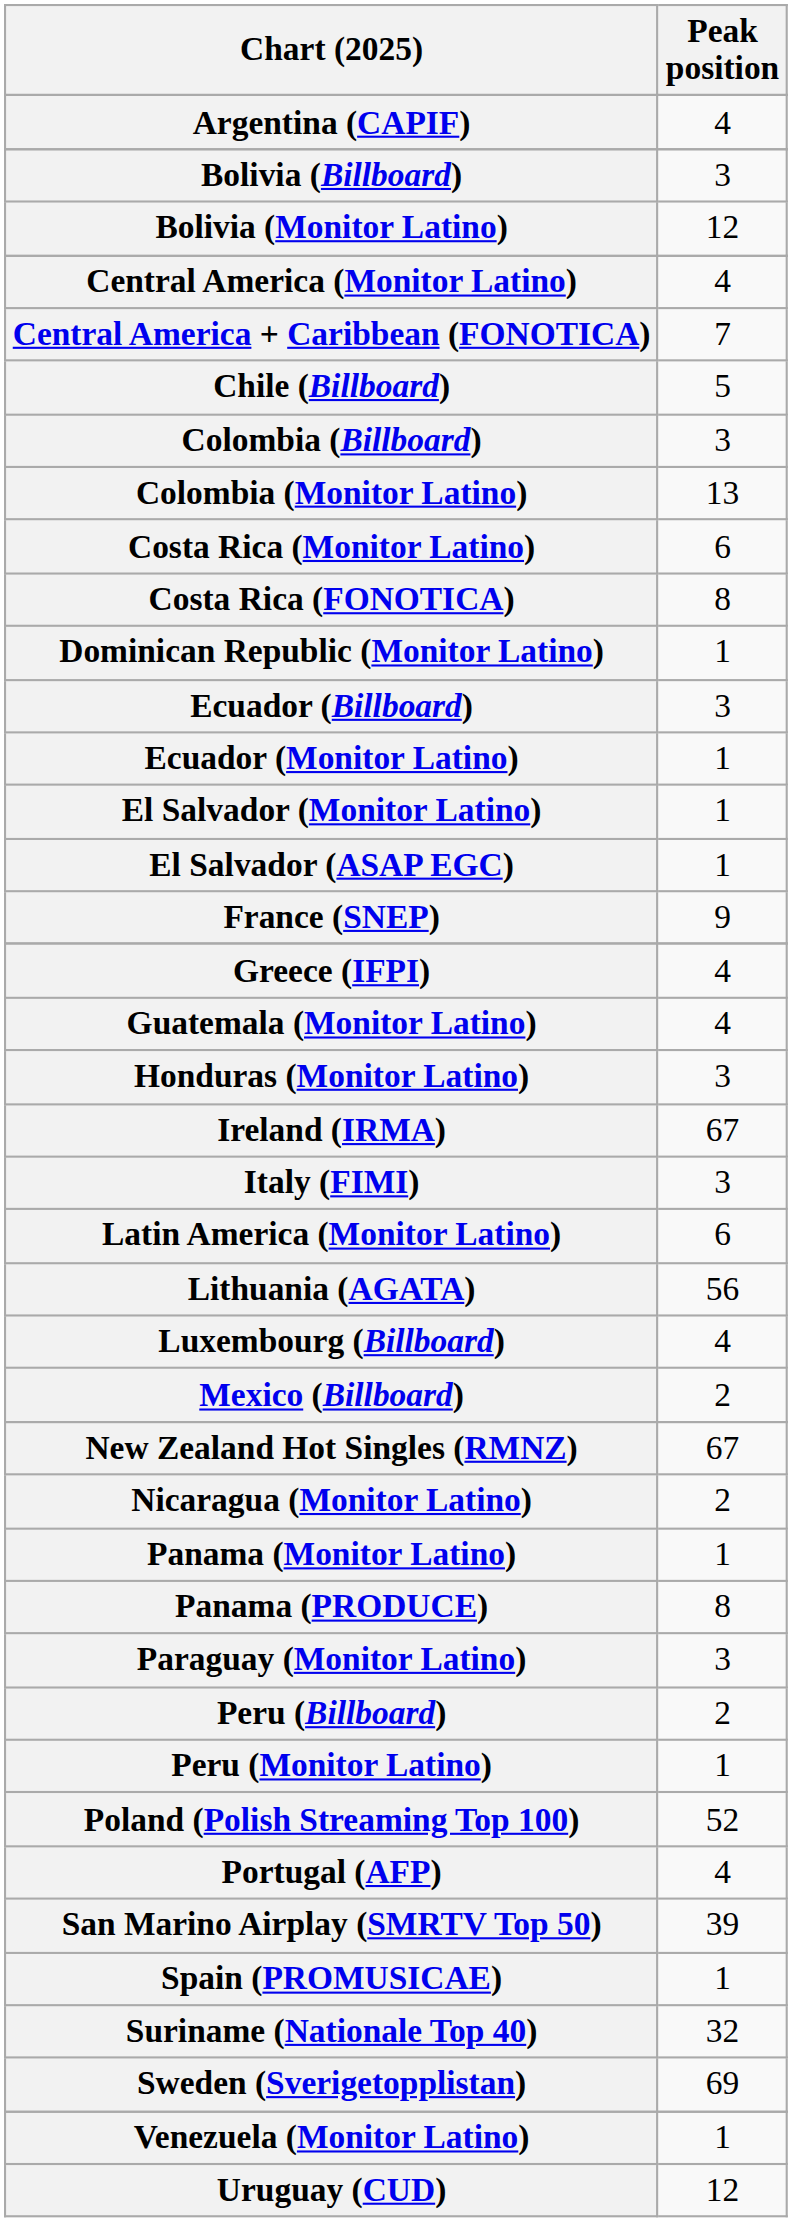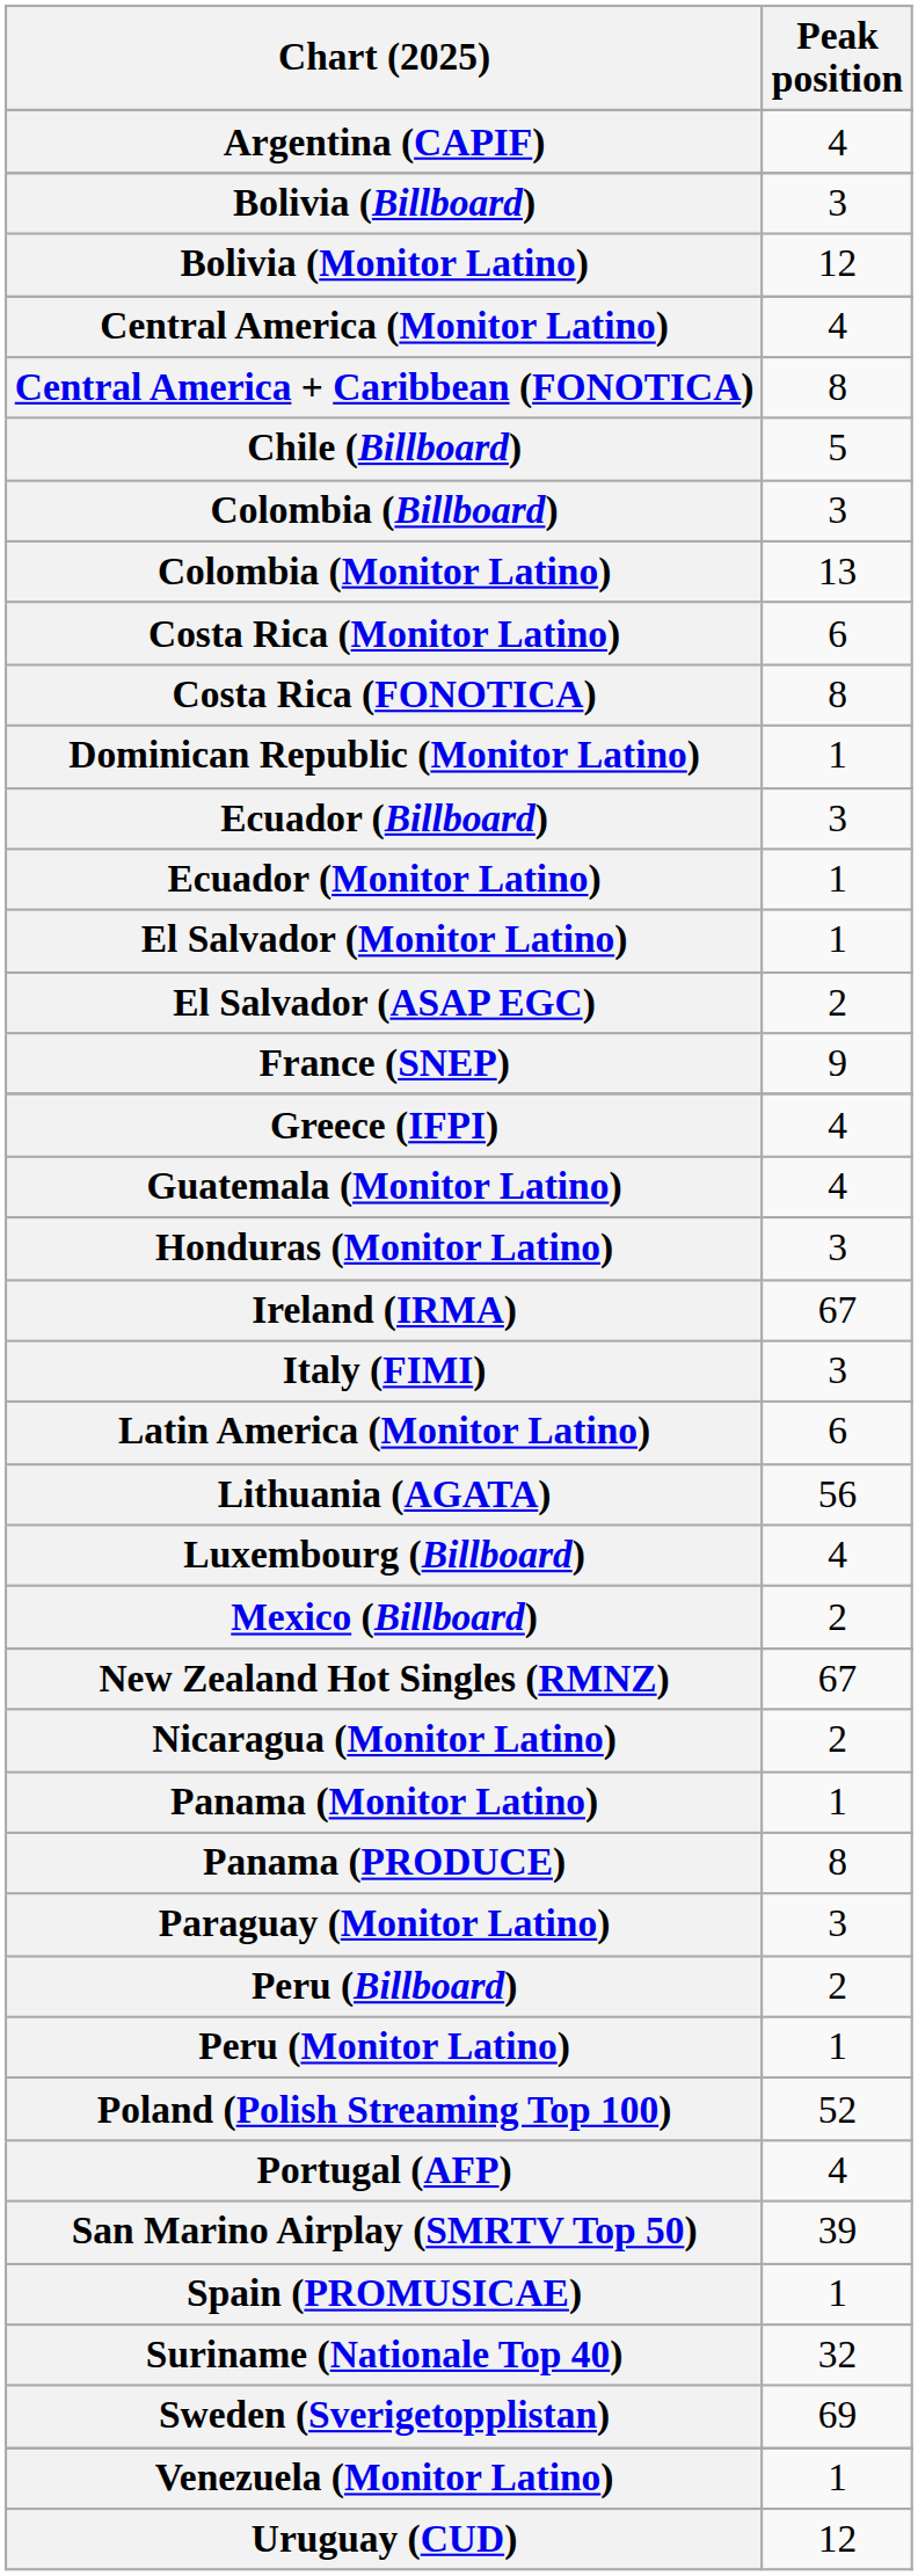 <table class="wikitable sortable plainrowheaders" style="text-align:center">
 <tr>
 <th scope="col">Chart (2025)</th>
 <th scope="col">Peak<br>position</th>
 </tr>
 <tr>
 </tr>
 <tr>
 <th scope="row">Argentina (<a href='#'>CAPIF</a>)</th>
 <td>4</td>
 </tr>
 <tr>
 </tr>
 <tr>
 </tr>
 <tr>
 <th scope="row">Bolivia (<em><a href='#'>Billboard</a></em>)</th>
 <td>3</td>
 </tr>
 <tr>
 <th scope="row">Bolivia (<a href='#'>Monitor Latino</a>)</th>
 <td>12</td>
 </tr>
 <tr>
 </tr>
 <tr>
 <th scope="row">Central America (<a href='#'>Monitor Latino</a>)</th>
 <td>4</td>
 </tr>
 <tr>
 <th scope="row"><a href='#'>Central America</a> + <a href='#'>Caribbean</a> (<a href='#'>FONOTICA</a>)</th>
-<td>7</td>
+<td>8</td>
 </tr>
 <tr>
 <th scope="row">Chile (<em><a href='#'>Billboard</a></em>)</th>
 <td>5</td>
 </tr>
 <tr>
 <th scope="row">Colombia (<em><a href='#'>Billboard</a></em>)</th>
 <td>3</td>
 </tr>
 <tr>
 <th scope="row">Colombia (<a href='#'>Monitor Latino</a>)</th>
 <td>13</td>
 </tr>
 <tr>
 <th scope="row">Costa Rica (<a href='#'>Monitor Latino</a>)</th>
 <td>6</td>
 </tr>
 <tr>
 <th scope="row">Costa Rica (<a href='#'>FONOTICA</a>)</th>
 <td>8</td>
 </tr>
 <tr>
 <th scope="row">Dominican Republic (<a href='#'>Monitor Latino</a>)</th>
 <td>1</td>
 </tr>
 <tr>
 <th scope="row">Ecuador (<em><a href='#'>Billboard</a></em>)</th>
 <td>3</td>
 </tr>
 <tr>
 <th scope="row">Ecuador (<a href='#'>Monitor Latino</a>)</th>
 <td>1</td>
 </tr>
 <tr>
 <th scope="row">El Salvador (<a href='#'>Monitor Latino</a>)</th>
 <td>1</td>
 </tr>
 <tr>
 <th scope="row">El Salvador (<a href='#'>ASAP EGC</a>)</th>
-<td>1</td>
+<td>2</td>
 </tr>
 <tr>
 <th scope="row">France (<a href='#'>SNEP</a>)</th>
 <td>9</td>
 </tr>
 <tr>
 </tr>
 <tr>
 </tr>
 <tr>
 <th scope="row">Greece (<a href='#'>IFPI</a>)</th>
 <td>4</td>
 </tr>
 <tr>
 <th scope="row">Guatemala (<a href='#'>Monitor Latino</a>)</th>
 <td>4</td>
 </tr>
 <tr>
 <th scope="row">Honduras (<a href='#'>Monitor Latino</a>)</th>
 <td>3</td>
 </tr>
 <tr>
 <th scope="row">Ireland (<a href='#'>IRMA</a>)</th>
 <td>67</td>
 </tr>
 <tr>
 <th scope="row">Italy (<a href='#'>FIMI</a>)</th>
 <td>3</td>
 </tr>
 <tr>
 <th scope="row">Latin America (<a href='#'>Monitor Latino</a>)</th>
 <td>6</td>
 </tr>
 <tr>
 <th scope="row">Lithuania (<a href='#'>AGATA</a>)</th>
 <td>56</td>
 </tr>
 <tr>
 <th scope="row">Luxembourg (<em><a href='#'>Billboard</a></em>)</th>
 <td>4</td>
 </tr>
 <tr>
 <th scope="row"><a href='#'>Mexico</a> (<em><a href='#'>Billboard</a></em>)</th>
 <td>2</td>
 </tr>
 <tr>
 </tr>
 <tr>
 <th scope="row">New Zealand Hot Singles (<a href='#'>RMNZ</a>)</th>
 <td>67</td>
 </tr>
 <tr>
 <th scope="row">Nicaragua (<a href='#'>Monitor Latino</a>)</th>
 <td>2</td>
 </tr>
 <tr>
 <th scope="row">Panama (<a href='#'>Monitor Latino</a>)</th>
 <td>1</td>
 </tr>
 <tr>
 <th scope="row">Panama (<a href='#'>PRODUCE</a>)</th>
 <td>8</td>
 </tr>
 <tr>
 <th scope="row">Paraguay (<a href='#'>Monitor Latino</a>)</th>
 <td>3</td>
 </tr>
 <tr>
 <th scope="row">Peru (<em><a href='#'>Billboard</a></em>)</th>
 <td>2</td>
 </tr>
 <tr>
 <th scope="row">Peru (<a href='#'>Monitor Latino</a>)</th>
 <td>1</td>
 </tr>
 <tr>
 <th scope="row">Poland (<a href='#'>Polish Streaming Top 100</a>)</th>
 <td>52</td>
 </tr>
 <tr>
 <th scope="row">Portugal (<a href='#'>AFP</a>)</th>
 <td>4</td>
 </tr>
 <tr>
 <th scope="row">San Marino Airplay (<a href='#'>SMRTV Top 50</a>)</th>
 <td>39</td>
 </tr>
 <tr>
 <th scope="row">Spain (<a href='#'>PROMUSICAE</a>)</th>
 <td>1</td>
 </tr>
 <tr>
 <th scope="row">Suriname (<a href='#'>Nationale Top 40</a>)</th>
 <td>32</td>
 </tr>
 <tr>
 <th scope="row">Sweden (<a href='#'>Sverigetopplistan</a>)</th>
 <td>69</td>
 </tr>
 <tr>
 </tr>
 <tr>
 </tr>
 <tr>
 </tr>
 <tr>
 </tr>
 <tr>
 </tr>
 <tr>
 </tr>
 <tr>
 <th scope="row">Venezuela (<a href='#'>Monitor Latino</a>)</th>
 <td>1</td>
 </tr>
 <tr>
 <th scope="row">Uruguay (<a href='#'>CUD</a>)</th>
 <td>12</td>
 </tr>
 </table>
